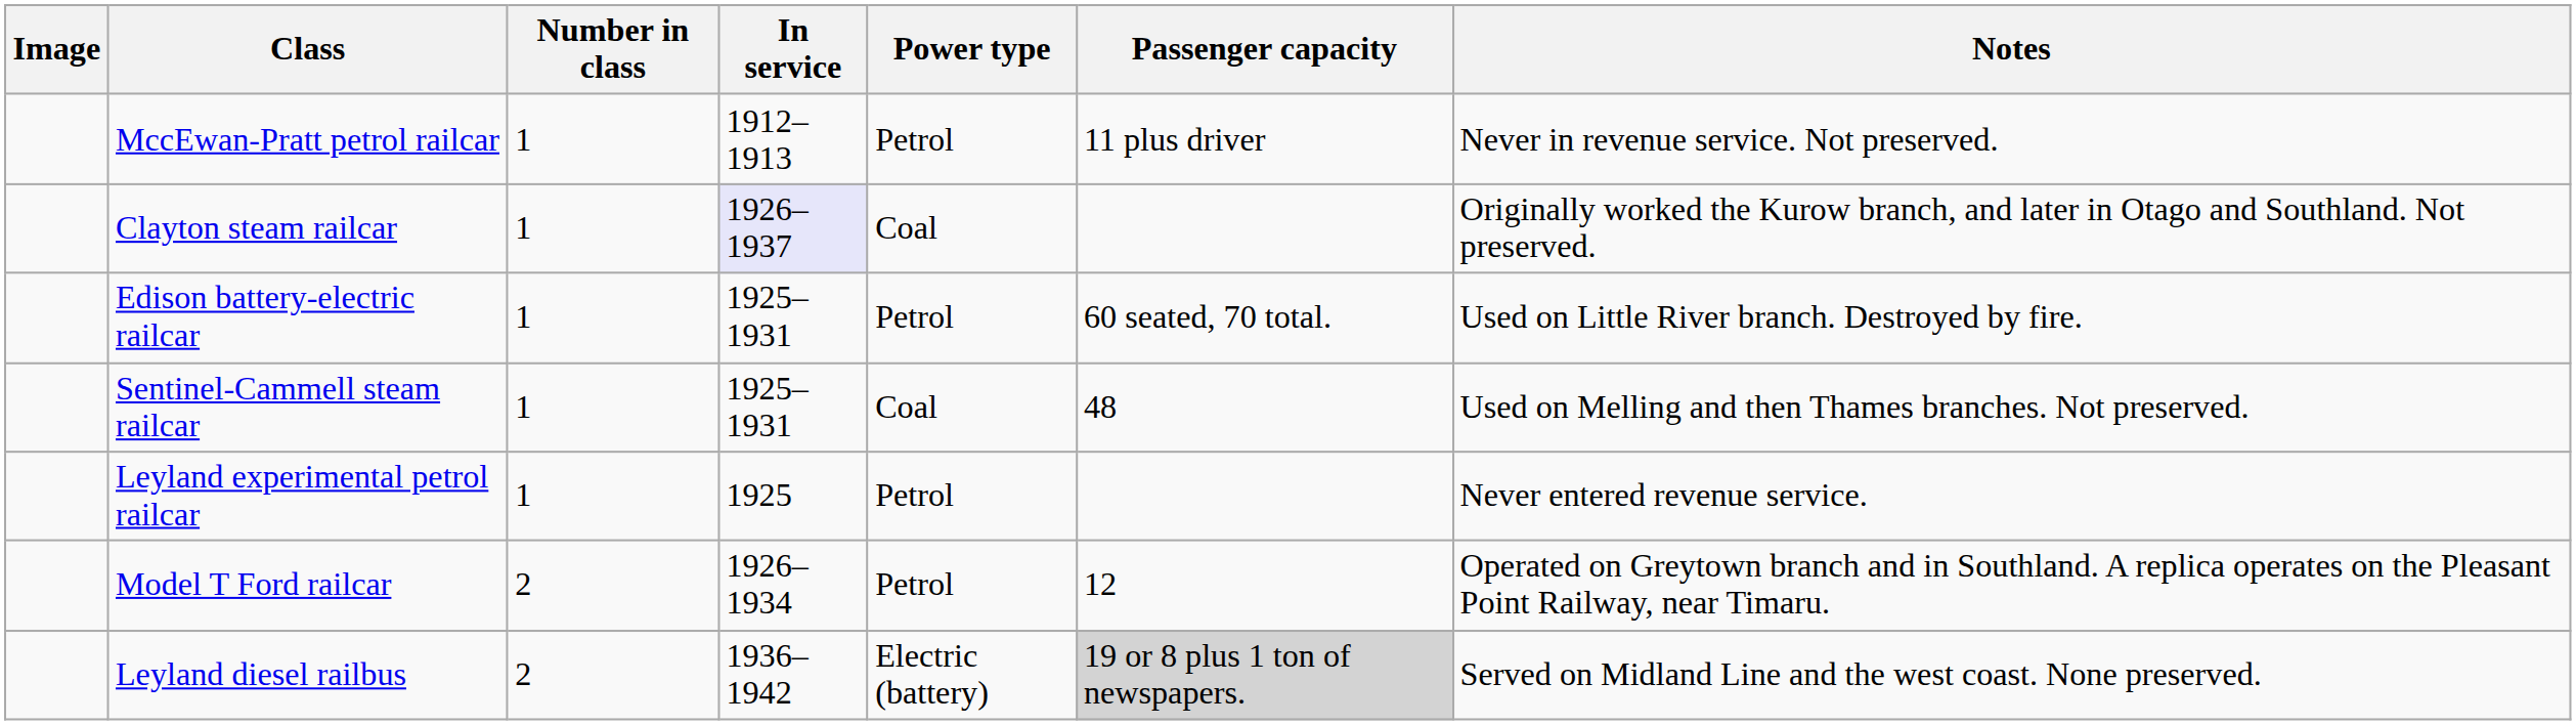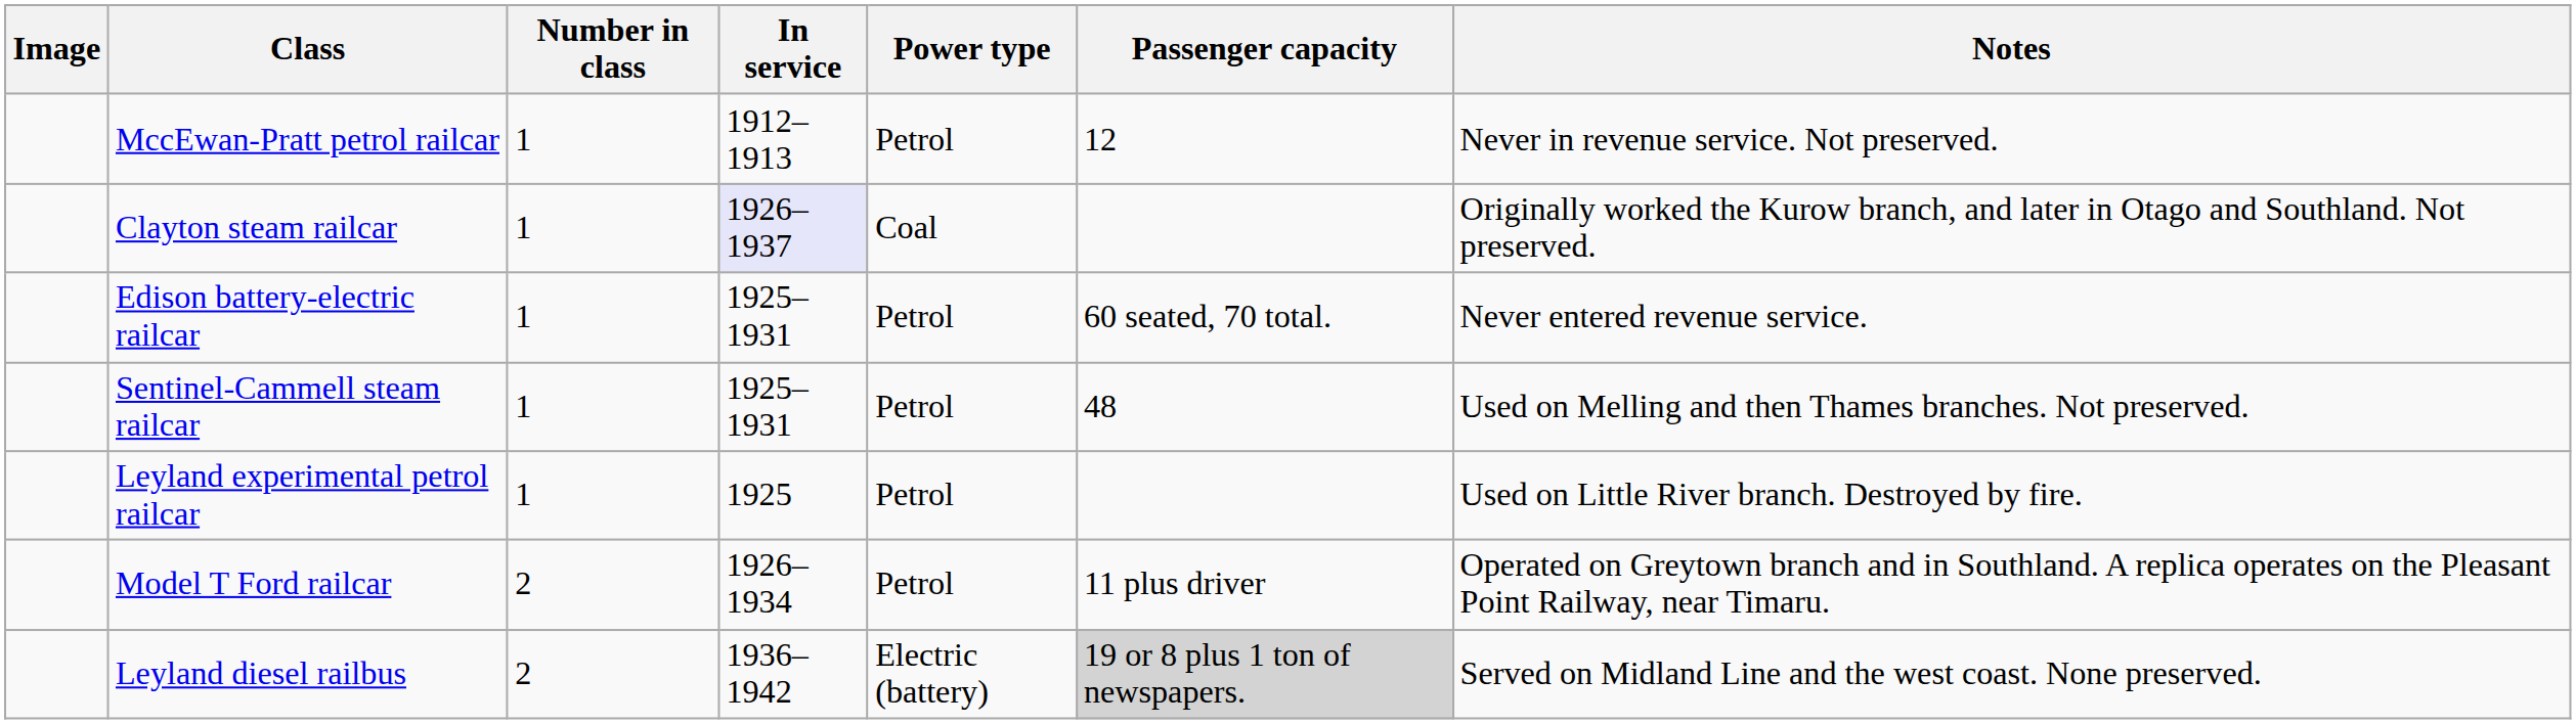 <table class="wikitable" border="1">
 <tr>
 <th>Image</th>
 <th>Class</th>
 <th>Number in class</th>
 <th>In service</th>
 <th>Power type</th>
 <th>Passenger capacity</th>
 <th>Notes</th>
 </tr>
 <tr>
 <td></td>
 <td><a href='#'>MccEwan-Pratt petrol railcar</a></td>
 <td>1</td>
 <td>1912–1913</td>
 <td>Petrol</td>
-<td>11 plus driver</td>
+<td>12</td>
 <td>Never in revenue service. Not preserved.</td>
 </tr>
 <tr>
 <td></td>
 <td><a href='#'>Clayton steam railcar</a></td>
 <td>1</td>
 <td style="background: lavender;">1926–1937</td>
 <td>Coal</td>
 <td></td>
 <td>Originally worked the Kurow branch, and later in Otago and Southland. Not preserved.</td>
 </tr>
 <tr>
 <td></td>
 <td><a href='#'>Edison battery-electric railcar</a></td>
 <td>1</td>
 <td>1925–1931</td>
 <td>Petrol</td>
 <td>60 seated, 70 total.</td>
-<td>Used on Little River branch. Destroyed by fire.</td>
+<td>Never entered revenue service.</td>
 </tr>
 <tr>
 <td></td>
 <td><a href='#'>Sentinel-Cammell steam railcar</a></td>
 <td>1</td>
 <td>1925–1931</td>
-<td>Coal</td>
+<td>Petrol</td>
 <td>48</td>
 <td>Used on Melling and then Thames branches. Not preserved.</td>
 </tr>
 <tr>
 <td></td>
 <td><a href='#'>Leyland experimental petrol railcar</a></td>
 <td>1</td>
 <td>1925</td>
 <td>Petrol</td>
 <td></td>
-<td>Never entered revenue service.</td>
+<td>Used on Little River branch. Destroyed by fire.</td>
 </tr>
 <tr>
 <td></td>
 <td><a href='#'>Model T Ford railcar</a></td>
 <td>2</td>
 <td>1926–1934</td>
 <td>Petrol</td>
-<td>12</td>
+<td>11 plus driver</td>
 <td>Operated on Greytown branch and in Southland. A replica operates on the Pleasant Point Railway, near Timaru.</td>
 </tr>
 <tr>
 <td></td>
 <td><a href='#'>Leyland diesel railbus</a></td>
 <td>2</td>
 <td>1936–1942</td>
 <td>Electric (battery)</td>
 <td style="background: lightgrey;">19 or 8 plus 1 ton of newspapers.</td>
 <td>Served on Midland Line and the west coast. None preserved.</td>
 </tr>
 </table>
